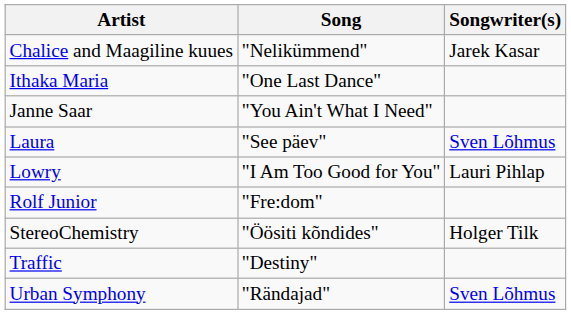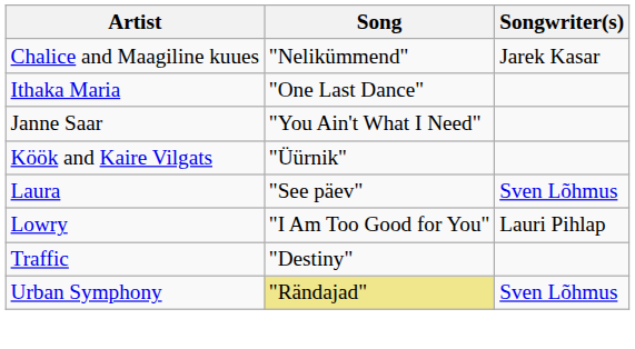 <table class="sortable wikitable" style="margin: 1em auto 1em auto; text-align:left">
 <tr>
 <th>Artist</th>
 <th>Song</th>
 <th>Songwriter(s)</th>
 </tr>
 <tr>
 <td><a href='#'>Chalice</a> and Maagiline kuues</td>
 <td>"Nelikümmend"</td>
 <td>Jarek Kasar</td>
 </tr>
 <tr>
 <td><a href='#'>Ithaka Maria</a></td>
 <td>"One Last Dance"</td>
 <td></td>
 </tr>
 <tr>
 <td>Janne Saar</td>
 <td>"You Ain't What I Need"</td>
 <td></td>
 </tr>
 <tr>
+<td><a href='#'>Köök</a> and <a href='#'>Kaire Vilgats</a></td>
+<td>"Üürnik"</td>
+<td></td>
+</tr>
+<tr>
 <td><a href='#'>Laura</a></td>
 <td>"See päev"</td>
 <td><a href='#'>Sven Lõhmus</a></td>
 </tr>
 <tr>
 <td><a href='#'>Lowry</a></td>
 <td>"I Am Too Good for You"</td>
 <td>Lauri Pihlap</td>
 </tr>
 <tr>
-<td><a href='#'>Rolf Junior</a></td>
-<td>"Fre:dom"</td>
-<td></td>
-</tr>
-<tr>
-<td>StereoChemistry</td>
-<td>"Öösiti kõndides"</td>
-<td>Holger Tilk</td>
-</tr>
-<tr>
 <td><a href='#'>Traffic</a></td>
 <td>"Destiny"</td>
 <td></td>
 </tr>
 <tr>
 <td><a href='#'>Urban Symphony</a></td>
-<td>"Rändajad"</td>
+<td style="background: khaki;">"Rändajad"</td>
 <td><a href='#'>Sven Lõhmus</a></td>
 </tr>
 </table>
